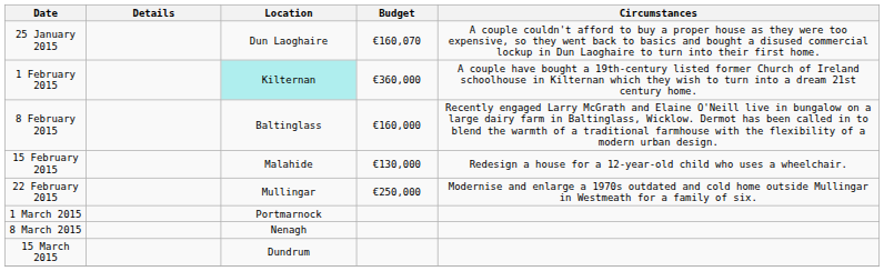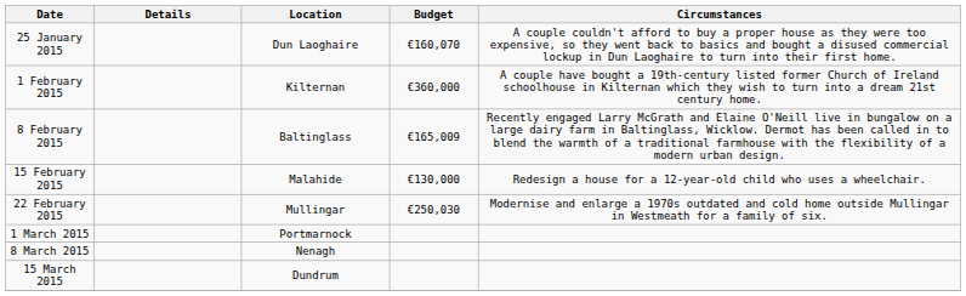 <table class="wikitable">
 <tr>
 <th width="100" rowspan="1">Date</th>
 <th width="170" rowspan="1">Details</th>
 <th width="170" rowspan="1">Location</th>
 <th width="100" rowspan="1">Budget</th>
 <th width="570" rowspan="1">Circumstances</th>
 </tr>
 <tr>
 <td style="text-align: center;">25 January 2015</td>
 <td style="text-align: center;"></td>
 <td style="text-align: center;">Dun Laoghaire</td>
 <td style="text-align: center;">€160,070</td>
 <td style="text-align: center;">A couple couldn't afford to buy a proper house as they were too expensive, so they went back to basics and bought a disused commercial lockup in Dun Laoghaire to turn into their first home.</td>
 </tr>
 <tr>
 <td style="text-align: center;">1 February 2015</td>
 <td style="text-align: center;"></td>
-<td style="background: paleturquoise; text-align: center;">Kilternan</td>
+<td style="text-align: center;">Kilternan</td>
 <td style="text-align: center;">€360,000</td>
 <td style="text-align: center;">A couple have bought a 19th-century listed former Church of Ireland schoolhouse in Kilternan which they wish to turn into a dream 21st century home.</td>
 </tr>
 <tr>
 <td style="text-align: center;">8 February 2015</td>
 <td style="text-align: center;"></td>
 <td style="text-align: center;">Baltinglass</td>
-<td style="text-align: center;">€160,000</td>
+<td style="text-align: center;">€165,009</td>
 <td style="text-align: center;">Recently engaged Larry McGrath and Elaine O'Neill live in bungalow on a large dairy farm in Baltinglass, Wicklow. Dermot has been called in to blend the warmth of a traditional farmhouse with the flexibility of a modern urban design.</td>
 </tr>
 <tr>
 <td style="text-align: center;">15 February 2015</td>
 <td style="text-align: center;"></td>
 <td style="text-align: center;">Malahide</td>
 <td style="text-align: center;">€130,000</td>
 <td style="text-align: center;">Redesign a house for a 12-year-old child who uses a wheelchair.</td>
 </tr>
 <tr>
 <td style="text-align: center;">22 February 2015</td>
 <td style="text-align: center;"></td>
 <td style="text-align: center;">Mullingar</td>
-<td style="text-align: center;">€250,000</td>
+<td style="text-align: center;">€250,030</td>
 <td style="text-align: center;">Modernise and enlarge a 1970s outdated and cold home outside Mullingar in Westmeath for a family of six.</td>
 </tr>
 <tr>
 <td style="text-align: center;">1 March 2015</td>
 <td style="text-align: center;"></td>
 <td style="text-align: center;">Portmarnock</td>
 <td style="text-align: center;"></td>
 <td style="text-align: center;"></td>
 </tr>
 <tr>
 <td style="text-align: center;">8 March 2015</td>
 <td style="text-align: center;"></td>
 <td style="text-align: center;">Nenagh</td>
 <td style="text-align: center;"></td>
 <td style="text-align: center;"></td>
 </tr>
 <tr>
 <td style="text-align: center;">15 March 2015</td>
 <td style="text-align: center;"></td>
 <td style="text-align: center;">Dundrum</td>
 <td style="text-align: center;"></td>
 <td style="text-align: center;"></td>
 </tr>
 <tr>
 </tr>
 </table>
